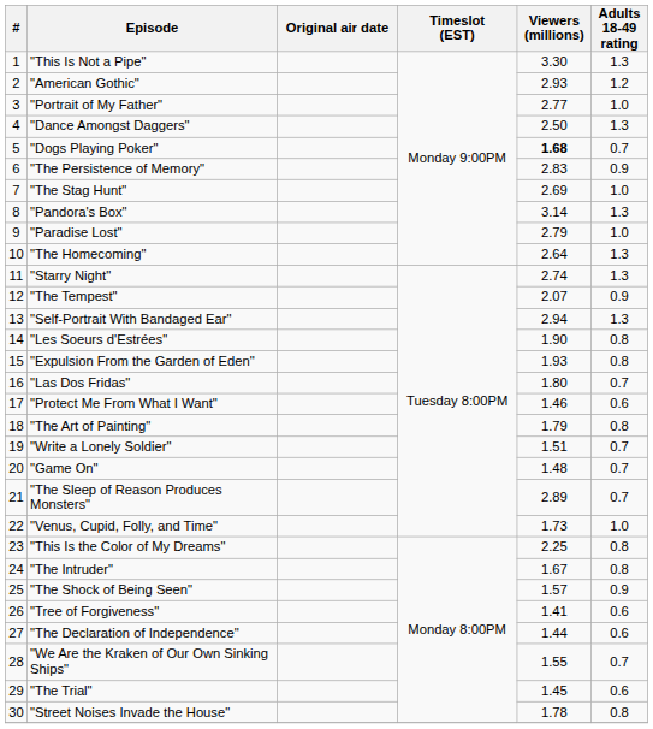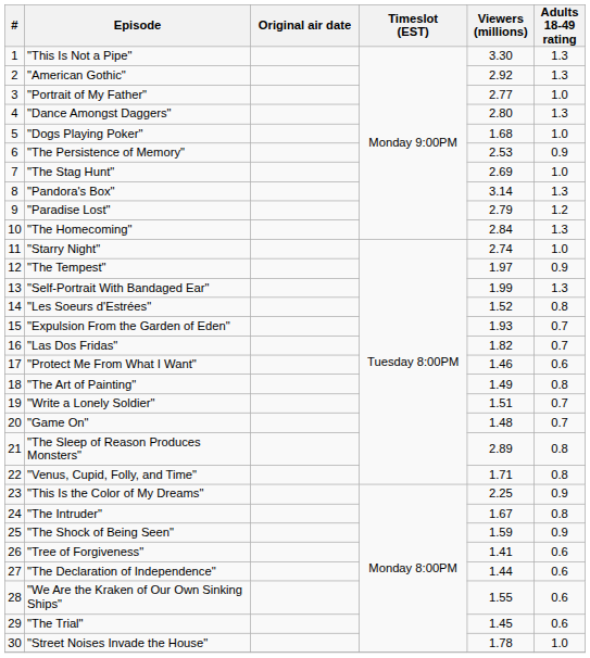 <table style="text-align:center;" class="wikitable sortable">
 <tr>
 <th style="padding: 0px 8px">#</th>
 <th width="290px">Episode</th>
 <th width="135px">Original air date</th>
 <th width="135px">Timeslot<br>(EST)</th>
 <th style="padding: 0px 8px">Viewers<br>(millions)</th>
 <th style="padding: 0px 8px">Adults<br>18-49<br>rating</th>
 </tr>
 <tr>
 <td>1</td>
 <td style="text-align:left">"This Is Not a Pipe"</td>
 <td></td>
 <td rowspan="10">Monday 9:00PM</td>
 <td>3.30</td>
 <td>1.3</td>
 </tr>
 <tr>
 <td>2</td>
 <td style="text-align:left">"American Gothic"</td>
 <td></td>
-<td>2.93</td>
-<td>1.2</td>
+<td>2.92</td>
+<td>1.3</td>
 </tr>
 <tr>
 <td>3</td>
 <td style="text-align:left">"Portrait of My Father"</td>
 <td></td>
 <td>2.77</td>
 <td>1.0</td>
 </tr>
 <tr>
 <td>4</td>
 <td style="text-align:left">"Dance Amongst Daggers"</td>
 <td></td>
-<td>2.50</td>
+<td>2.80</td>
 <td>1.3</td>
 </tr>
 <tr>
 <td>5</td>
 <td style="text-align:left">"Dogs Playing Poker"</td>
 <td></td>
-<td><strong>1.68</strong></td>
-<td>0.7</td>
+<td>1.68</td>
+<td>1.0</td>
 </tr>
 <tr>
 <td>6</td>
 <td style="text-align:left">"The Persistence of Memory"</td>
 <td></td>
-<td>2.83</td>
+<td>2.53</td>
 <td>0.9</td>
 </tr>
 <tr>
 <td>7</td>
 <td style="text-align:left">"The Stag Hunt"</td>
 <td></td>
 <td>2.69</td>
 <td>1.0</td>
 </tr>
 <tr>
 <td>8</td>
 <td style="text-align:left">"Pandora's Box"</td>
 <td></td>
 <td>3.14</td>
 <td>1.3</td>
 </tr>
 <tr>
 <td>9</td>
 <td style="text-align:left">"Paradise Lost"</td>
 <td></td>
 <td>2.79</td>
-<td>1.0</td>
+<td>1.2</td>
 </tr>
 <tr>
 <td>10</td>
 <td style="text-align:left">"The Homecoming"</td>
 <td></td>
-<td>2.64</td>
+<td>2.84</td>
 <td>1.3</td>
 </tr>
 <tr>
 <td>11</td>
 <td style="text-align:left">"Starry Night"</td>
 <td></td>
 <td rowspan="12">Tuesday 8:00PM</td>
 <td>2.74</td>
-<td>1.3</td>
+<td>1.0</td>
 </tr>
 <tr>
 <td>12</td>
 <td style="text-align:left">"The Tempest"</td>
 <td></td>
-<td>2.07</td>
+<td>1.97</td>
 <td>0.9</td>
 </tr>
 <tr>
 <td>13</td>
 <td style="text-align:left">"Self-Portrait With Bandaged Ear"</td>
 <td></td>
-<td>2.94</td>
+<td>1.99</td>
 <td>1.3</td>
 </tr>
 <tr>
 <td>14</td>
 <td style="text-align:left">"Les Soeurs d'Estrées"</td>
 <td></td>
-<td>1.90</td>
+<td>1.52</td>
 <td>0.8</td>
 </tr>
 <tr>
 <td>15</td>
 <td style="text-align:left">"Expulsion From the Garden of Eden"</td>
 <td></td>
 <td>1.93</td>
-<td>0.8</td>
+<td>0.7</td>
 </tr>
 <tr>
 <td>16</td>
 <td style="text-align:left">"Las Dos Fridas"</td>
 <td></td>
-<td>1.80</td>
+<td>1.82</td>
 <td>0.7</td>
 </tr>
 <tr>
 <td>17</td>
 <td style="text-align:left">"Protect Me From What I Want"</td>
 <td></td>
 <td>1.46</td>
 <td>0.6</td>
 </tr>
 <tr>
 <td>18</td>
 <td style="text-align:left">"The Art of Painting"</td>
 <td></td>
-<td>1.79</td>
+<td>1.49</td>
 <td>0.8</td>
 </tr>
 <tr>
 <td>19</td>
 <td style="text-align:left">"Write a Lonely Soldier"</td>
 <td></td>
 <td>1.51</td>
 <td>0.7</td>
 </tr>
 <tr>
 <td>20</td>
 <td style="text-align:left">"Game On"</td>
 <td></td>
 <td>1.48</td>
 <td>0.7</td>
 </tr>
 <tr>
 <td>21</td>
 <td style="text-align:left">"The Sleep of Reason Produces Monsters"</td>
 <td></td>
 <td>2.89</td>
-<td>0.7</td>
+<td>0.8</td>
 </tr>
 <tr>
 <td>22</td>
 <td style="text-align:left">"Venus, Cupid, Folly, and Time"</td>
 <td></td>
-<td>1.73</td>
-<td>1.0</td>
+<td>1.71</td>
+<td>0.8</td>
 </tr>
 <tr>
 <td>23</td>
 <td style="text-align:left">"This Is the Color of My Dreams"</td>
 <td></td>
 <td rowspan="8">Monday 8:00PM</td>
 <td>2.25</td>
-<td>0.8</td>
+<td>0.9</td>
 </tr>
 <tr>
 <td>24</td>
 <td style="text-align:left">"The Intruder"</td>
 <td></td>
 <td>1.67</td>
 <td>0.8</td>
 </tr>
 <tr>
 <td>25</td>
 <td style="text-align:left">"The Shock of Being Seen"</td>
 <td></td>
-<td>1.57</td>
+<td>1.59</td>
 <td>0.9</td>
 </tr>
 <tr>
 <td>26</td>
 <td style="text-align:left">"Tree of Forgiveness"</td>
 <td></td>
 <td>1.41</td>
 <td>0.6</td>
 </tr>
 <tr>
 <td>27</td>
 <td style="text-align:left">"The Declaration of Independence"</td>
 <td></td>
 <td>1.44</td>
 <td>0.6</td>
 </tr>
 <tr>
 <td>28</td>
 <td style="text-align:left">"We Are the Kraken of Our Own Sinking Ships"</td>
 <td></td>
 <td>1.55</td>
-<td>0.7</td>
+<td>0.6</td>
 </tr>
 <tr>
 <td>29</td>
 <td style="text-align:left">"The Trial"</td>
 <td></td>
 <td>1.45</td>
 <td>0.6</td>
 </tr>
 <tr>
 <td>30</td>
 <td style="text-align:left">"Street Noises Invade the House"</td>
 <td></td>
 <td>1.78</td>
-<td>0.8</td>
+<td>1.0</td>
 </tr>
 <tr>
 </tr>
 </table>
